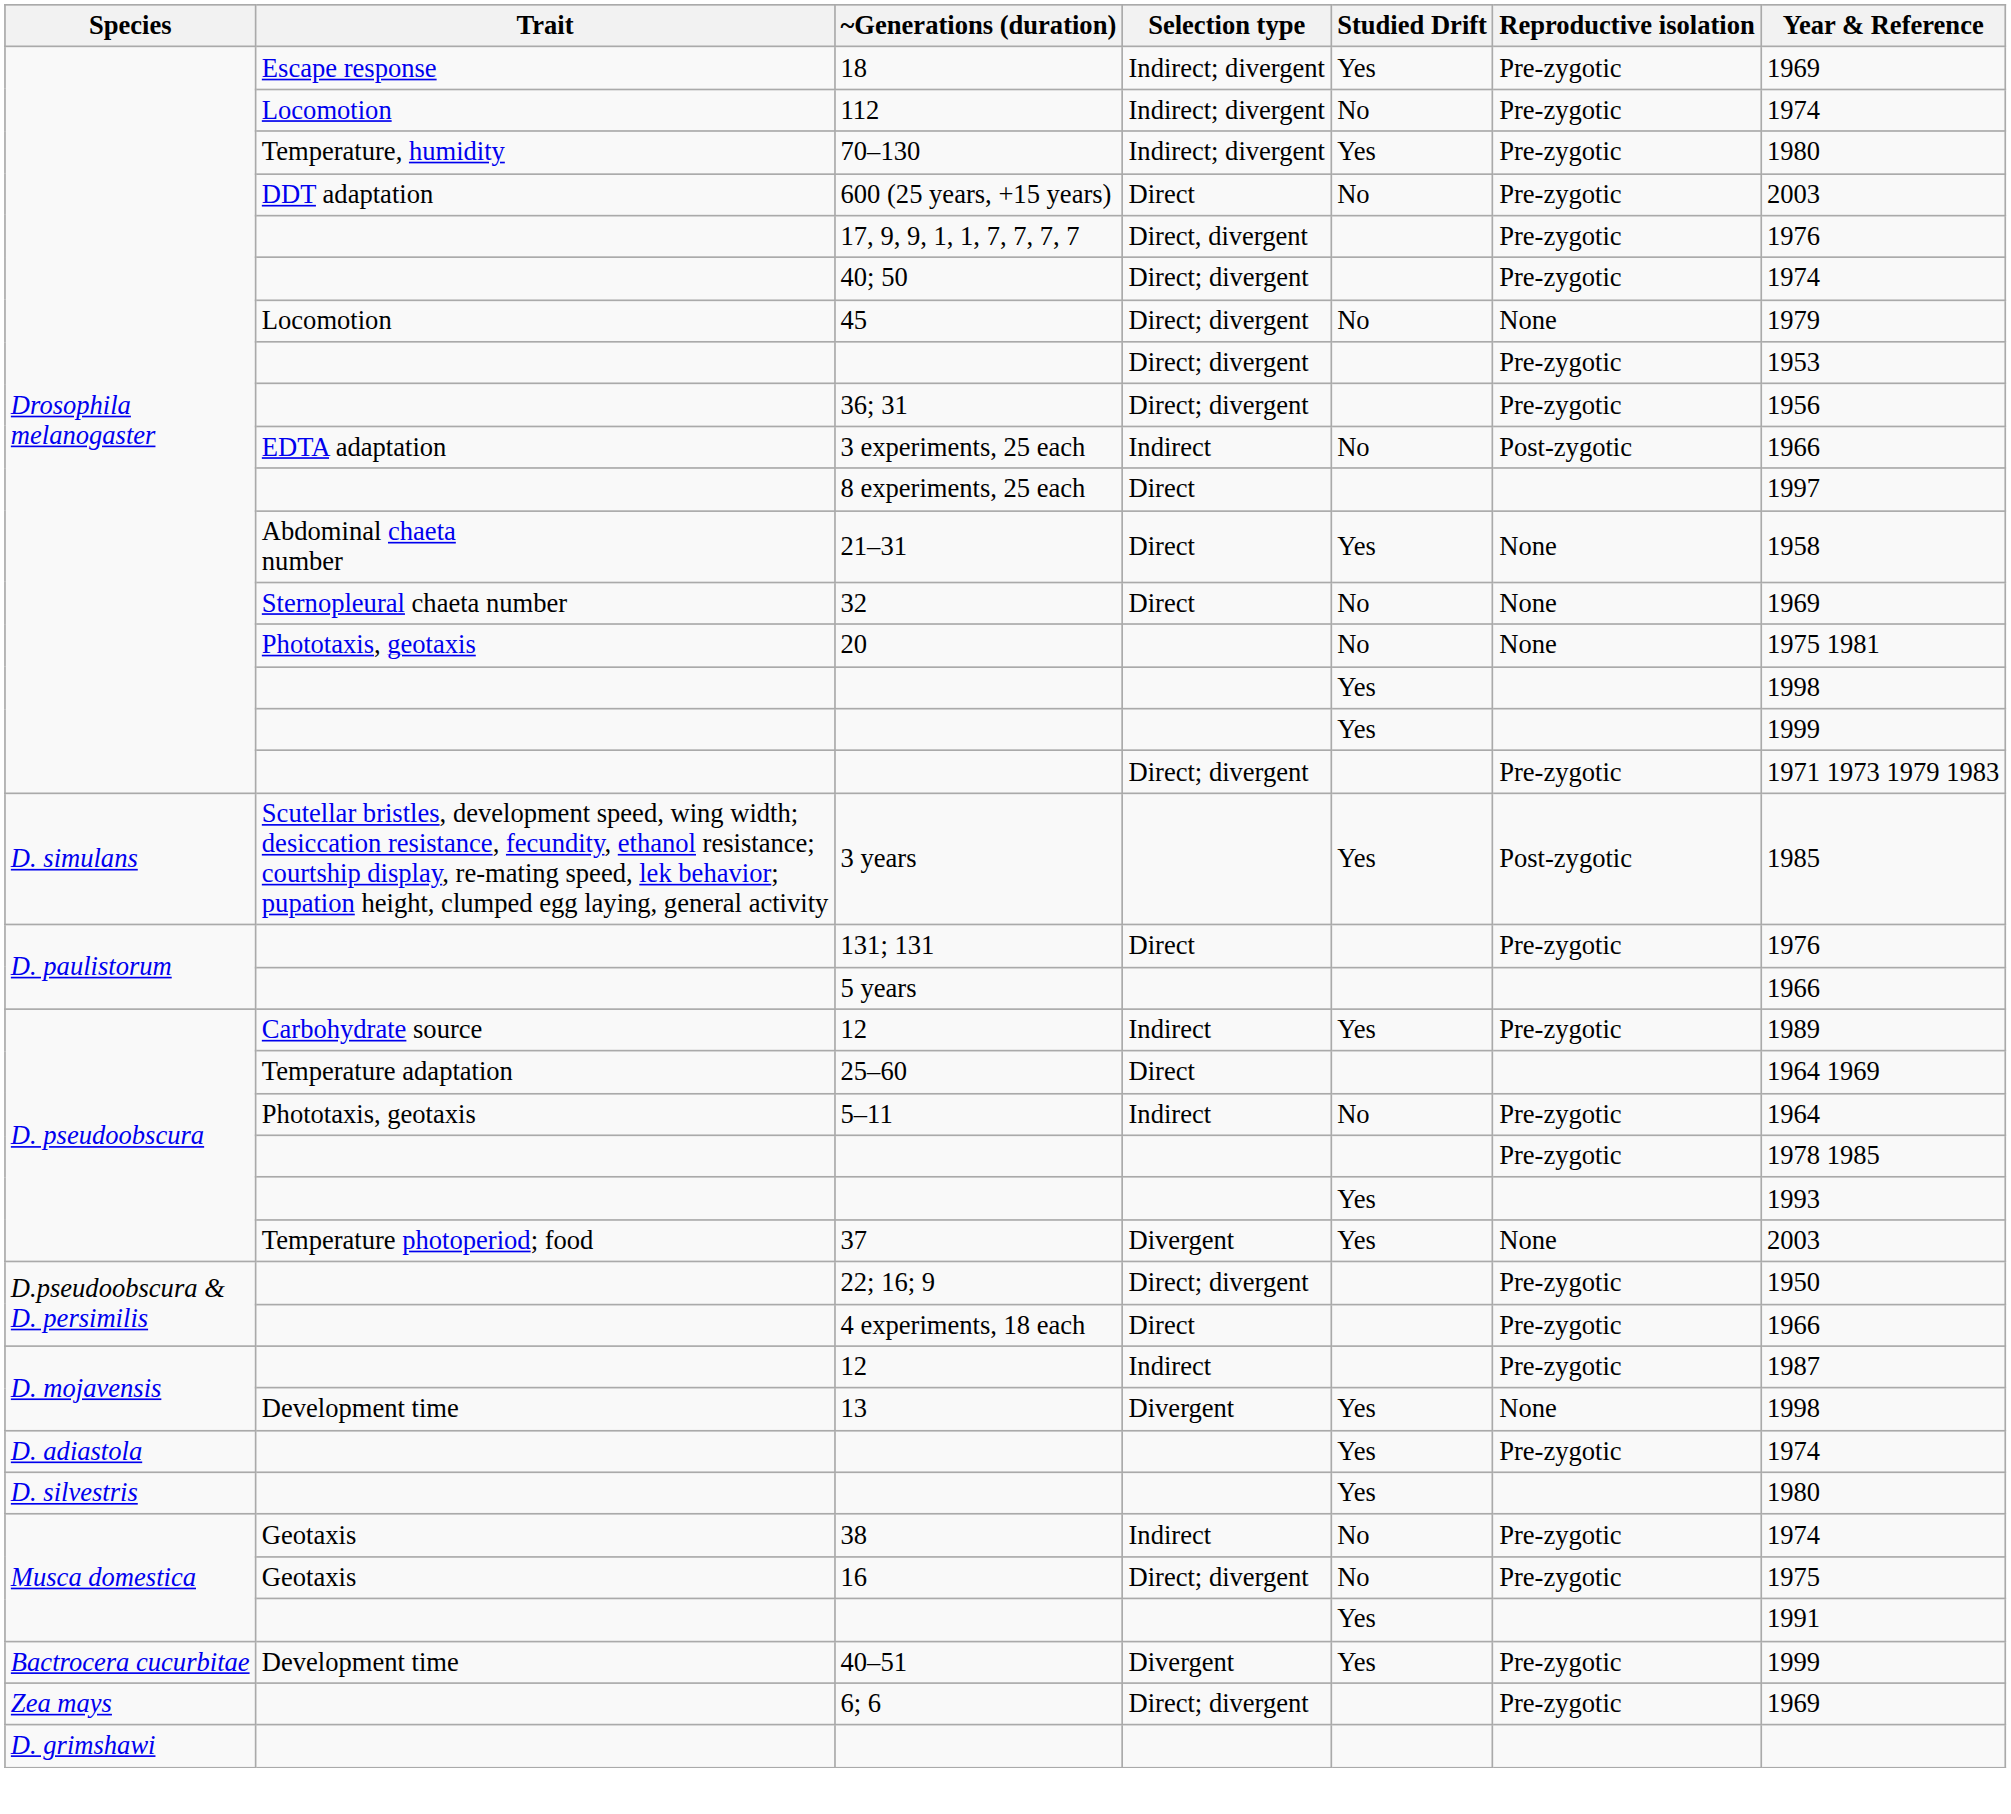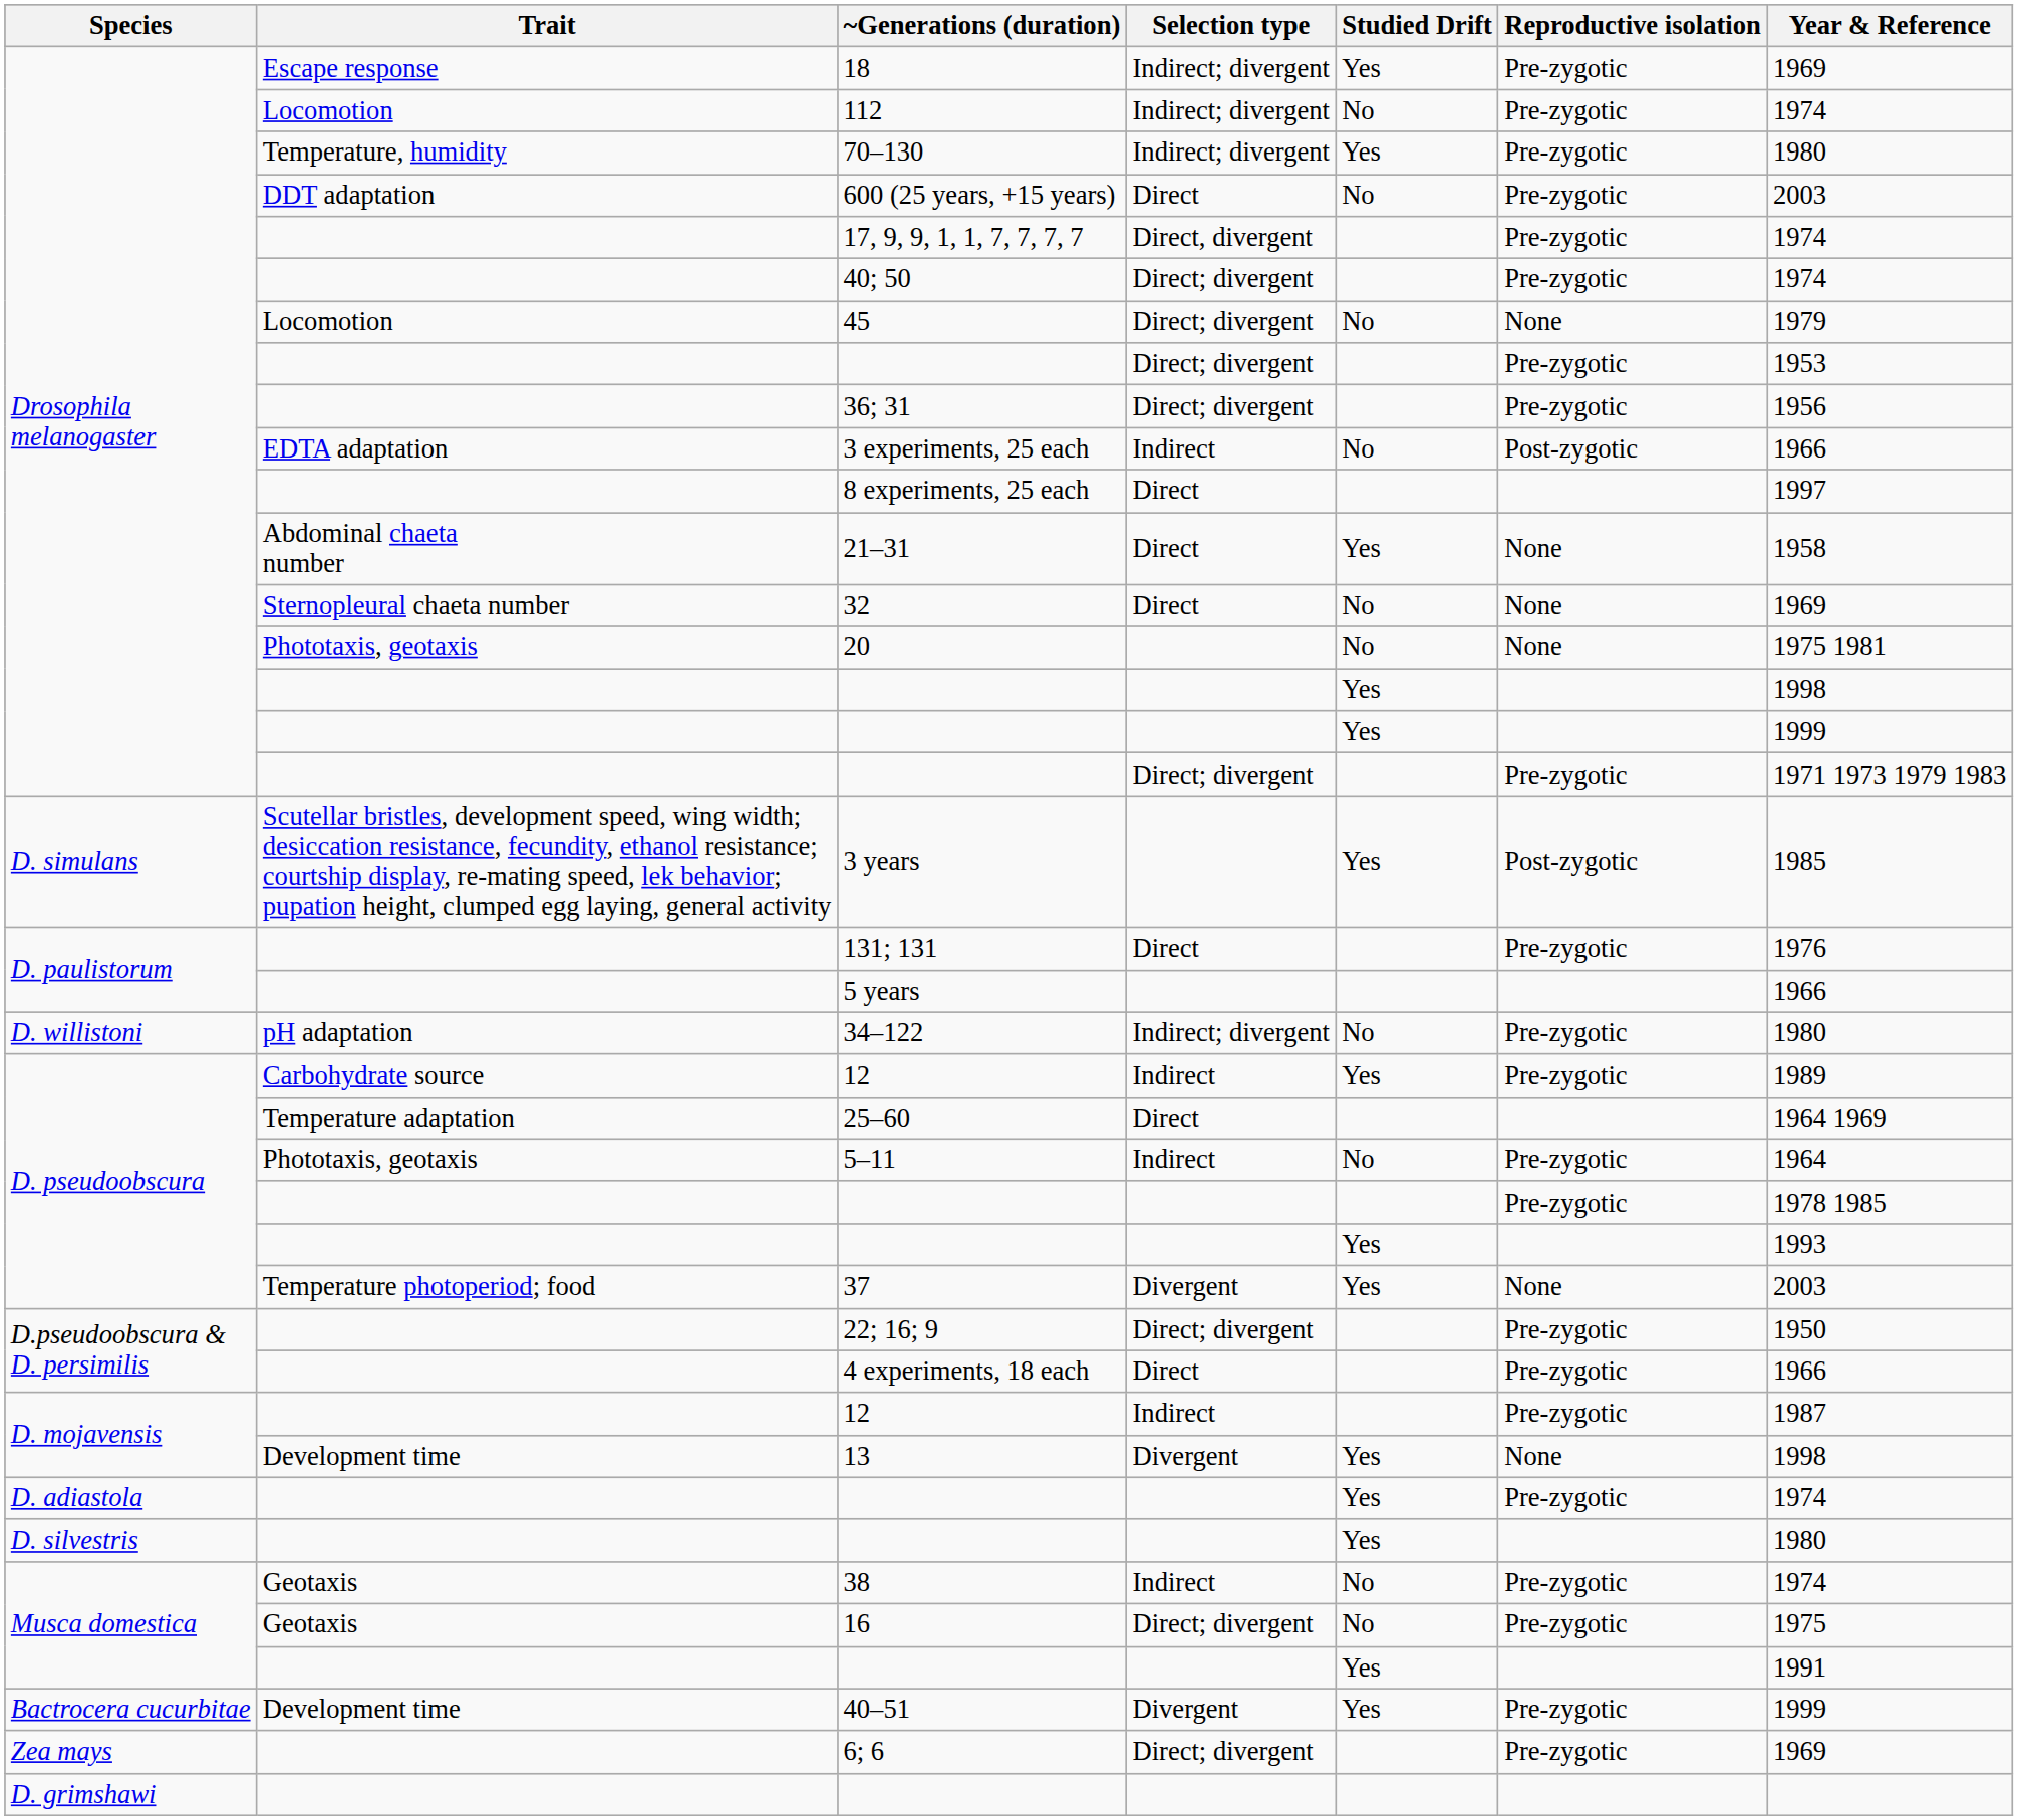 <table class="wikitable sortable" style="margin-left: auto; margin-right: auto; border: none;">
 <tr>
 <th>Species</th>
 <th>Trait</th>
 <th>~Generations (duration)</th>
 <th>Selection type</th>
 <th>Studied Drift</th>
 <th>Reproductive isolation</th>
 <th>Year & Reference</th>
 </tr>
 <tr>
 <td rowspan="17"><em><a href='#'>Drosophila</a><br><a href='#'>melanogaster</a></em></td>
 <td><a href='#'>Escape response</a></td>
 <td>18</td>
 <td>Indirect; divergent</td>
 <td>Yes</td>
 <td>Pre-zygotic</td>
 <td>1969</td>
 </tr>
 <tr>
 <td><a href='#'>Locomotion</a></td>
 <td>112</td>
 <td>Indirect; divergent</td>
 <td>No</td>
 <td>Pre-zygotic</td>
 <td>1974</td>
 </tr>
 <tr>
 <td>Temperature, <a href='#'>humidity</a></td>
 <td>70–130</td>
 <td>Indirect; divergent</td>
 <td>Yes</td>
 <td>Pre-zygotic</td>
 <td>1980</td>
 </tr>
 <tr>
 <td><a href='#'>DDT</a> adaptation</td>
 <td>600 (25 years, +15 years)</td>
 <td>Direct</td>
 <td>No</td>
 <td>Pre-zygotic</td>
 <td>2003</td>
 </tr>
 <tr>
 <td></td>
 <td>17, 9, 9, 1, 1, 7, 7, 7, 7</td>
 <td>Direct, divergent</td>
 <td></td>
 <td>Pre-zygotic</td>
-<td>1976</td>
+<td>1974</td>
 </tr>
 <tr>
 <td></td>
 <td>40; 50</td>
 <td>Direct; divergent</td>
 <td></td>
 <td>Pre-zygotic</td>
 <td>1974</td>
 </tr>
 <tr>
 <td>Locomotion</td>
 <td>45</td>
 <td>Direct; divergent</td>
 <td>No</td>
 <td>None</td>
 <td>1979</td>
 </tr>
 <tr>
 <td></td>
 <td></td>
 <td>Direct; divergent</td>
 <td></td>
 <td>Pre-zygotic</td>
 <td>1953</td>
 </tr>
 <tr>
 <td></td>
 <td>36; 31</td>
 <td>Direct; divergent</td>
 <td></td>
 <td>Pre-zygotic</td>
 <td>1956</td>
 </tr>
 <tr>
 <td><a href='#'>EDTA</a> adaptation</td>
 <td>3 experiments, 25 each</td>
 <td>Indirect</td>
 <td>No</td>
 <td>Post-zygotic</td>
 <td>1966</td>
 </tr>
 <tr>
 <td></td>
 <td>8 experiments, 25 each</td>
 <td>Direct</td>
 <td></td>
 <td></td>
 <td>1997</td>
 </tr>
 <tr>
 <td>Abdominal <a href='#'>chaeta</a><br>number</td>
 <td>21–31</td>
 <td>Direct</td>
 <td>Yes</td>
 <td>None</td>
 <td>1958</td>
 </tr>
 <tr>
 <td><a href='#'>Sternopleural</a> chaeta number</td>
 <td>32</td>
 <td>Direct</td>
 <td>No</td>
 <td>None</td>
 <td>1969</td>
 </tr>
 <tr>
 <td><a href='#'>Phototaxis</a>, <a href='#'>geotaxis</a></td>
 <td>20</td>
 <td></td>
 <td>No</td>
 <td>None</td>
 <td>1975 1981</td>
 </tr>
 <tr>
 <td></td>
 <td></td>
 <td></td>
 <td>Yes</td>
 <td></td>
 <td>1998</td>
 </tr>
 <tr>
 <td></td>
 <td></td>
 <td></td>
 <td>Yes</td>
 <td></td>
 <td>1999</td>
 </tr>
 <tr>
 <td></td>
 <td></td>
 <td>Direct; divergent</td>
 <td></td>
 <td>Pre-zygotic</td>
 <td>1971 1973 1979 1983</td>
 </tr>
 <tr>
 <td><em><a href='#'>D. simulans</a></em></td>
 <td><a href='#'>Scutellar bristles</a>, development speed, wing width;<br><a href='#'>desiccation resistance</a>, <a href='#'>fecundity</a>, <a href='#'>ethanol</a> resistance;<br><a href='#'>courtship display</a>, re-mating speed, <a href='#'>lek behavior</a>;<br><a href='#'>pupation</a> height, clumped egg laying, general activity</td>
 <td>3 years</td>
 <td></td>
 <td>Yes</td>
 <td>Post-zygotic</td>
 <td>1985</td>
 </tr>
 <tr>
 <td rowspan="2"><em><a href='#'>D. paulistorum</a></em></td>
 <td></td>
 <td>131; 131</td>
 <td>Direct</td>
 <td></td>
 <td>Pre-zygotic</td>
 <td>1976</td>
 </tr>
 <tr>
 <td></td>
 <td>5 years</td>
 <td></td>
 <td></td>
 <td></td>
 <td>1966</td>
+</tr>
+<tr>
+<td><em><a href='#'>D. willistoni</a></em></td>
+<td><a href='#'>pH</a> adaptation</td>
+<td>34–122</td>
+<td>Indirect; divergent</td>
+<td>No</td>
+<td>Pre-zygotic</td>
+<td>1980</td>
 </tr>
 <tr>
 <td rowspan="6"><em><a href='#'>D. pseudoobscura</a></em></td>
 <td><a href='#'>Carbohydrate</a> source</td>
 <td>12</td>
 <td>Indirect</td>
 <td>Yes</td>
 <td>Pre-zygotic</td>
 <td>1989</td>
 </tr>
 <tr>
 <td>Temperature adaptation</td>
 <td>25–60</td>
 <td>Direct</td>
 <td></td>
 <td></td>
 <td>1964 1969</td>
 </tr>
 <tr>
 <td>Phototaxis, geotaxis</td>
 <td>5–11</td>
 <td>Indirect</td>
 <td>No</td>
 <td>Pre-zygotic</td>
 <td>1964</td>
 </tr>
 <tr>
 <td></td>
 <td></td>
 <td></td>
 <td></td>
 <td>Pre-zygotic</td>
 <td>1978 1985</td>
 </tr>
 <tr>
 <td></td>
 <td></td>
 <td></td>
 <td>Yes</td>
 <td></td>
 <td>1993</td>
 </tr>
 <tr>
 <td>Temperature <a href='#'>photoperiod</a>; food</td>
 <td>37</td>
 <td>Divergent</td>
 <td>Yes</td>
 <td>None</td>
 <td>2003</td>
 </tr>
 <tr>
 <td rowspan="2"><em>D.pseudoobscura &</em><br><em><a href='#'>D. persimilis</a></em></td>
 <td></td>
 <td>22; 16; 9</td>
 <td>Direct; divergent</td>
 <td></td>
 <td>Pre-zygotic</td>
 <td>1950</td>
 </tr>
 <tr>
 <td></td>
 <td>4 experiments, 18 each</td>
 <td>Direct</td>
 <td></td>
 <td>Pre-zygotic</td>
 <td>1966</td>
 </tr>
 <tr>
 <td rowspan="2"><em><a href='#'>D. mojavensis</a></em></td>
 <td></td>
 <td>12</td>
 <td>Indirect</td>
 <td></td>
 <td>Pre-zygotic</td>
 <td>1987</td>
 </tr>
 <tr>
 <td>Development time</td>
 <td>13</td>
 <td>Divergent</td>
 <td>Yes</td>
 <td>None</td>
 <td>1998</td>
 </tr>
 <tr>
 <td><em><a href='#'>D. adiastola</a></em></td>
 <td></td>
 <td></td>
 <td></td>
 <td>Yes</td>
 <td>Pre-zygotic</td>
 <td>1974</td>
 </tr>
 <tr>
 <td><em><a href='#'>D. silvestris</a></em></td>
 <td></td>
 <td></td>
 <td></td>
 <td>Yes</td>
 <td></td>
 <td>1980</td>
 </tr>
 <tr>
 <td rowspan="3"><em><a href='#'>Musca domestica</a></em></td>
 <td>Geotaxis</td>
 <td>38</td>
 <td>Indirect</td>
 <td>No</td>
 <td>Pre-zygotic</td>
 <td>1974</td>
 </tr>
 <tr>
 <td>Geotaxis</td>
 <td>16</td>
 <td>Direct; divergent</td>
 <td>No</td>
 <td>Pre-zygotic</td>
 <td>1975</td>
 </tr>
 <tr>
 <td></td>
 <td></td>
 <td></td>
 <td>Yes</td>
 <td></td>
 <td>1991</td>
 </tr>
 <tr>
 <td><em><a href='#'>Bactrocera cucurbitae</a></em></td>
 <td>Development time</td>
 <td>40–51</td>
 <td>Divergent</td>
 <td>Yes</td>
 <td>Pre-zygotic</td>
 <td>1999</td>
 </tr>
 <tr>
 <td><em><a href='#'>Zea mays</a></em></td>
 <td></td>
 <td>6; 6</td>
 <td>Direct; divergent</td>
 <td></td>
 <td>Pre-zygotic</td>
 <td>1969</td>
 </tr>
 <tr>
 <td><a href='#'><em>D. grimshawi</em></a></td>
 <td></td>
 <td></td>
 <td></td>
 <td></td>
 <td></td>
 <td></td>
 </tr>
 </table>
